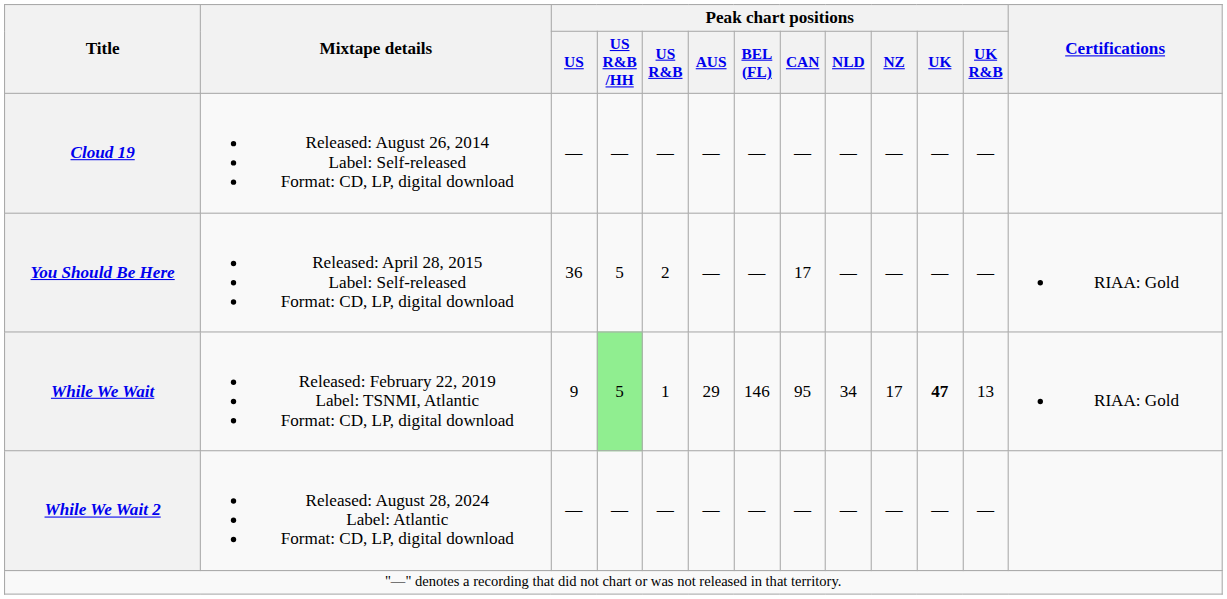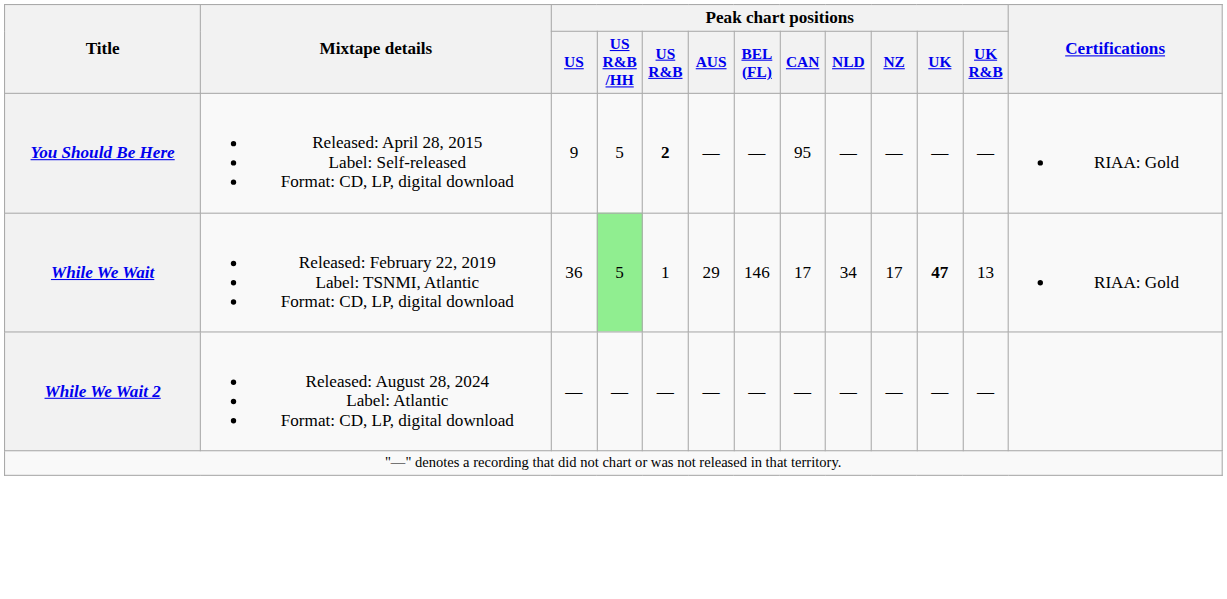 <table class="wikitable plainrowheaders" style="text-align:center;">
 <tr>
 <th scope="col" rowspan="2" style="width:11em;">Title</th>
 <th scope="col" rowspan="2" style="width:20em;">Mixtape details</th>
 <th scope="col" colspan="10">Peak chart positions</th>
 <th scope="col" rowspan="2" style="width:12em;"><a href='#'>Certifications</a></th>
 </tr>
 <tr>
 <th scope="col" style="width:2.5em;font-size:90%;"><a href='#'>US</a><br></th>
 <th scope="col" style="width:2.5em;font-size:90%;"><a href='#'>US<br>R&B<br>/HH</a><br></th>
 <th scope="col" style="width:2.5em;font-size:90%;"><a href='#'>US<br>R&B</a><br></th>
 <th scope="col" style="width:2.5em;font-size:90%;"><a href='#'>AUS</a><br></th>
 <th scope="col" style="width:2.5em;font-size:90%;"><a href='#'>BEL<br>(FL)</a><br></th>
 <th scope="col" style="width:2.5em;font-size:90%;"><a href='#'>CAN</a><br></th>
 <th scope="col" style="width:2.5em;font-size:90%;"><a href='#'>NLD</a><br></th>
 <th scope="col" style="width:2.5em;font-size:90%;"><a href='#'>NZ</a><br></th>
 <th scope="col" style="width:2.5em;font-size:90%;"><a href='#'>UK</a><br></th>
 <th scope="col" style="width:2.5em;font-size:90%;"><a href='#'>UK<br>R&B</a><br></th>
 </tr>
 <tr>
-<th scope="row"><em><a href='#'>Cloud 19</a></em></th>
-<td><br><ul><li>Released: August 26, 2014</li><li>Label: Self-released</li><li>Format: CD, LP, digital download</li></ul></td>
+<th scope="row"><em><a href='#'>You Should Be Here</a></em></th>
+<td><br><ul><li>Released: April 28, 2015</li><li>Label: Self-released</li><li>Format: CD, LP, digital download</li></ul></td>
+<td>9</td>
+<td>5</td>
+<td><strong>2</strong></td>
 <td>—</td>
 <td>—</td>
-<td>—</td>
-<td>—</td>
-<td>—</td>
-<td>—</td>
-<td>—</td>
-<td>—</td>
-<td>—</td>
-<td>—</td>
-<td></td>
-</tr>
-<tr>
-<th scope="row"><em><a href='#'>You Should Be Here</a></em></th>
-<td><br><ul><li>Released: April 28, 2015</li><li>Label: Self-released</li><li>Format: CD, LP, digital download</li></ul></td>
-<td>36</td>
-<td>5</td>
-<td>2</td>
-<td>—</td>
-<td>—</td>
-<td>17</td>
+<td>95</td>
 <td>—</td>
 <td>—</td>
 <td>—</td>
 <td>—</td>
 <td><br><ul><li>RIAA: Gold</li></ul></td>
 </tr>
 <tr>
 <th scope="row"><em><a href='#'>While We Wait</a></em></th>
 <td><br><ul><li>Released: February 22, 2019</li><li>Label: TSNMI, Atlantic</li><li>Format: CD, LP, digital download</li></ul></td>
-<td>9</td>
+<td>36</td>
 <td style="background: lightgreen;">5</td>
 <td>1</td>
 <td>29</td>
 <td>146</td>
-<td>95</td>
+<td>17</td>
 <td>34</td>
 <td>17</td>
 <td><strong>47</strong></td>
 <td>13</td>
 <td><br><ul><li>RIAA: Gold</li></ul></td>
 </tr>
 <tr>
 <th scope="row"><em><a href='#'>While We Wait 2</a></em></th>
 <td><br><ul><li>Released: August 28, 2024</li><li>Label: Atlantic</li><li>Format: CD, LP, digital download</li></ul></td>
 <td>—</td>
 <td>—</td>
 <td>—</td>
 <td>—</td>
 <td>—</td>
 <td>—</td>
 <td>—</td>
 <td>—</td>
 <td>—</td>
 <td>—</td>
 <td></td>
 </tr>
 <tr>
 <td colspan="13" style="font-size:85%">"—" denotes a recording that did not chart or was not released in that territory.</td>
 </tr>
 </table>
